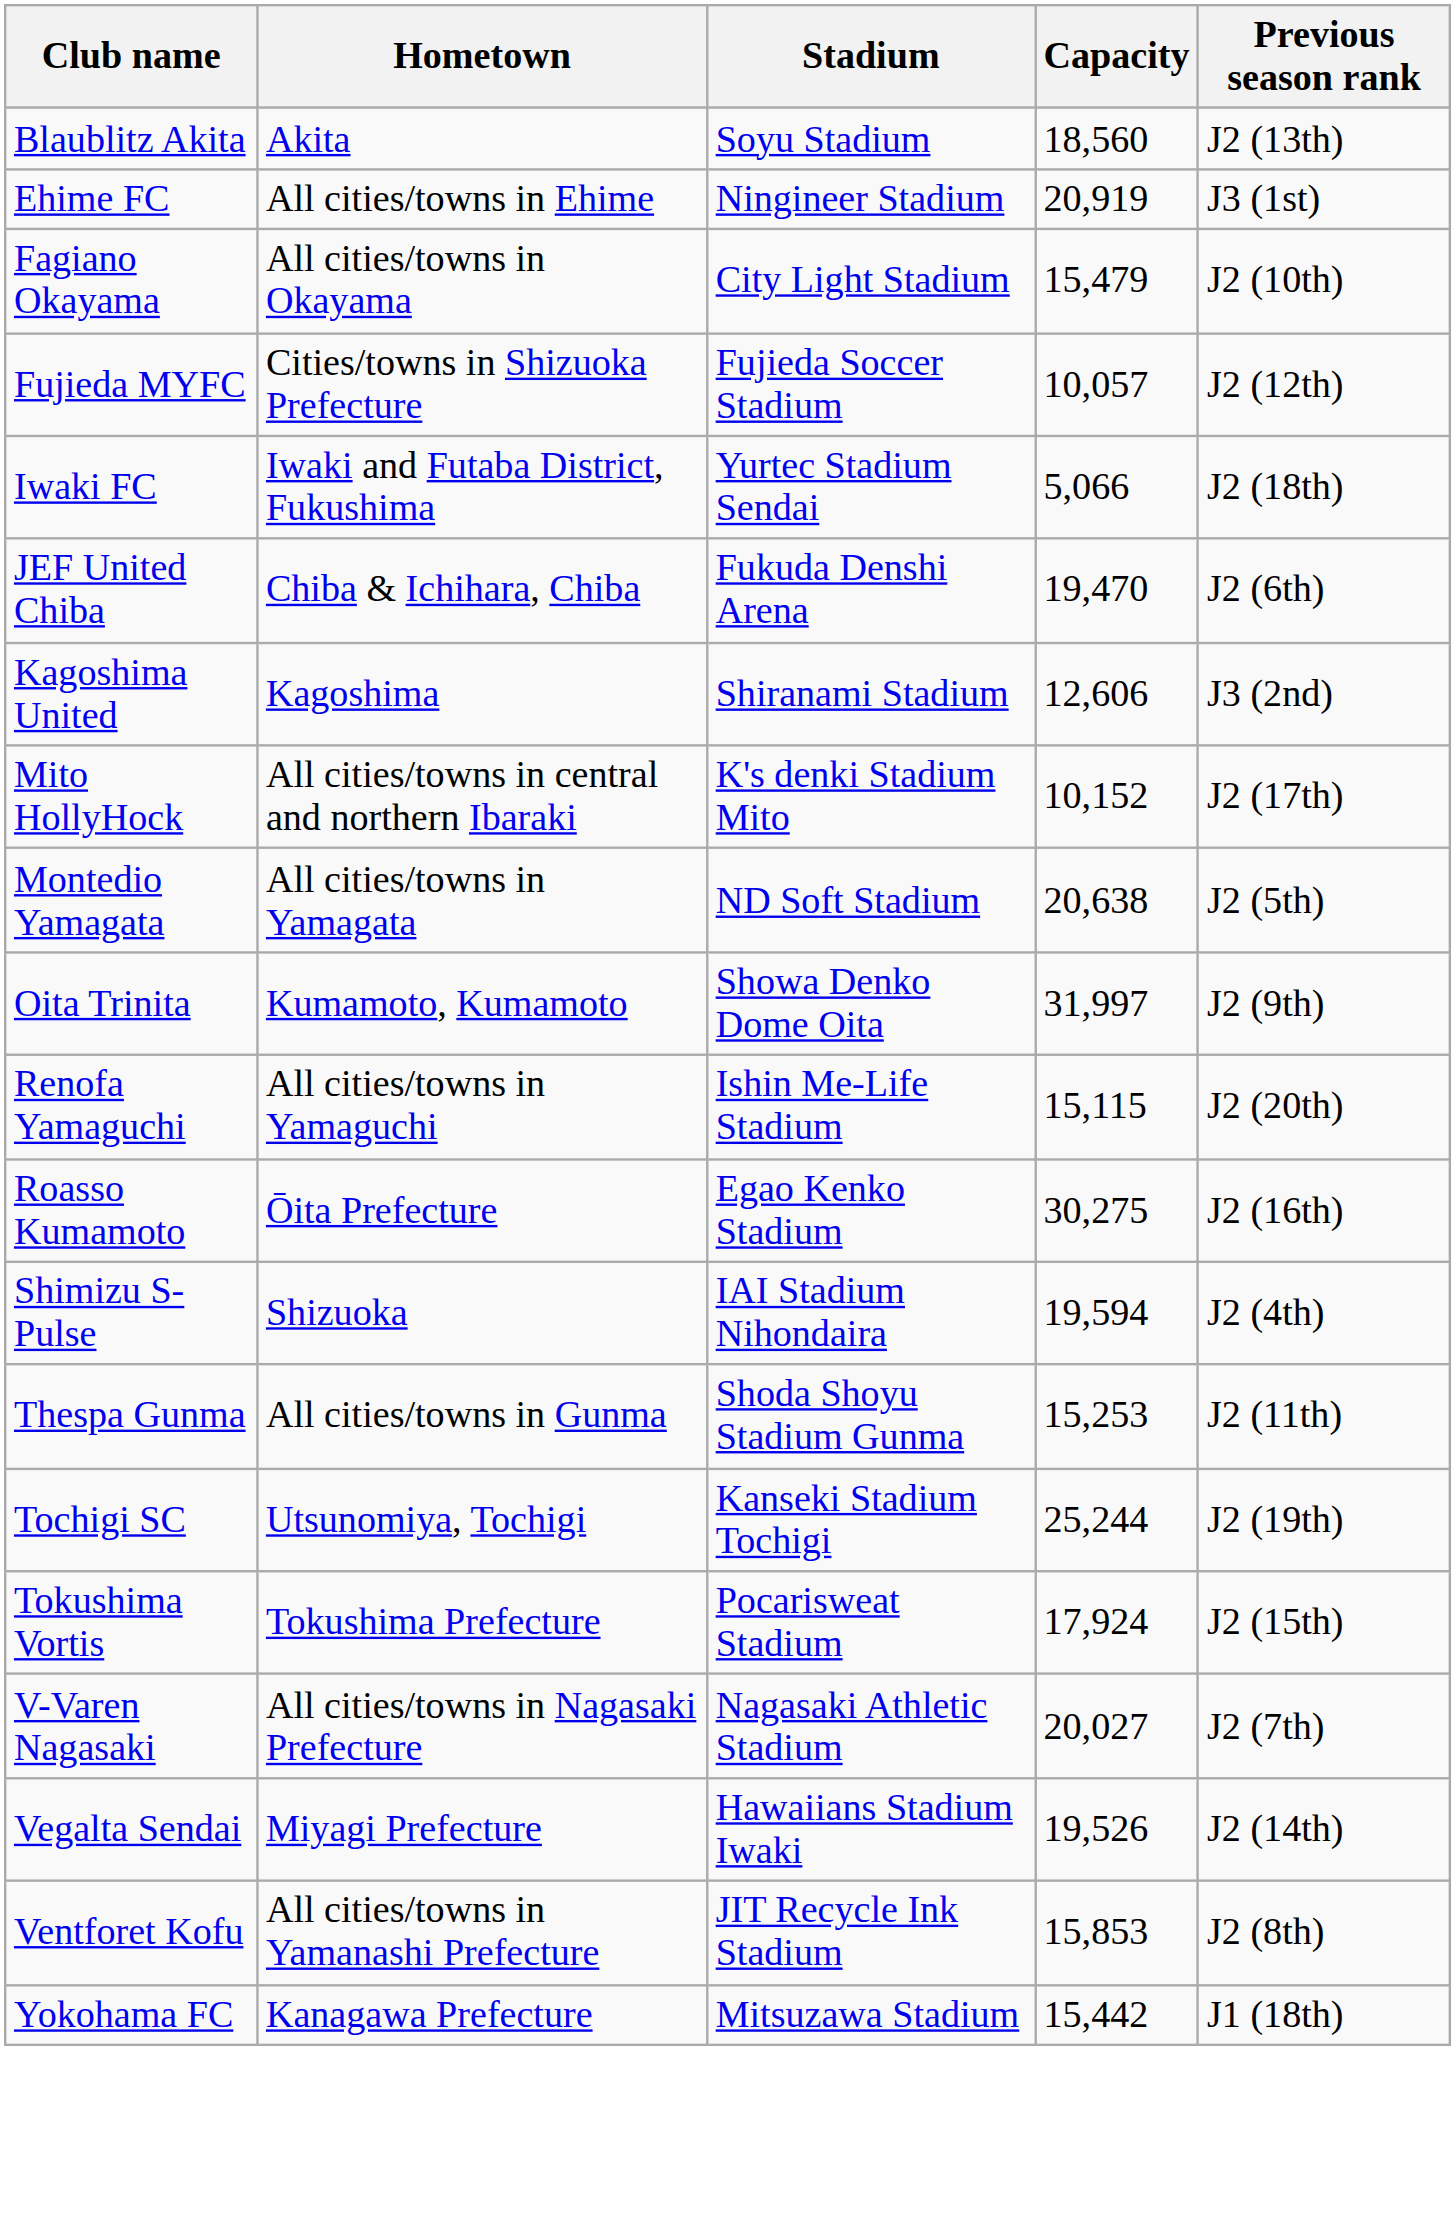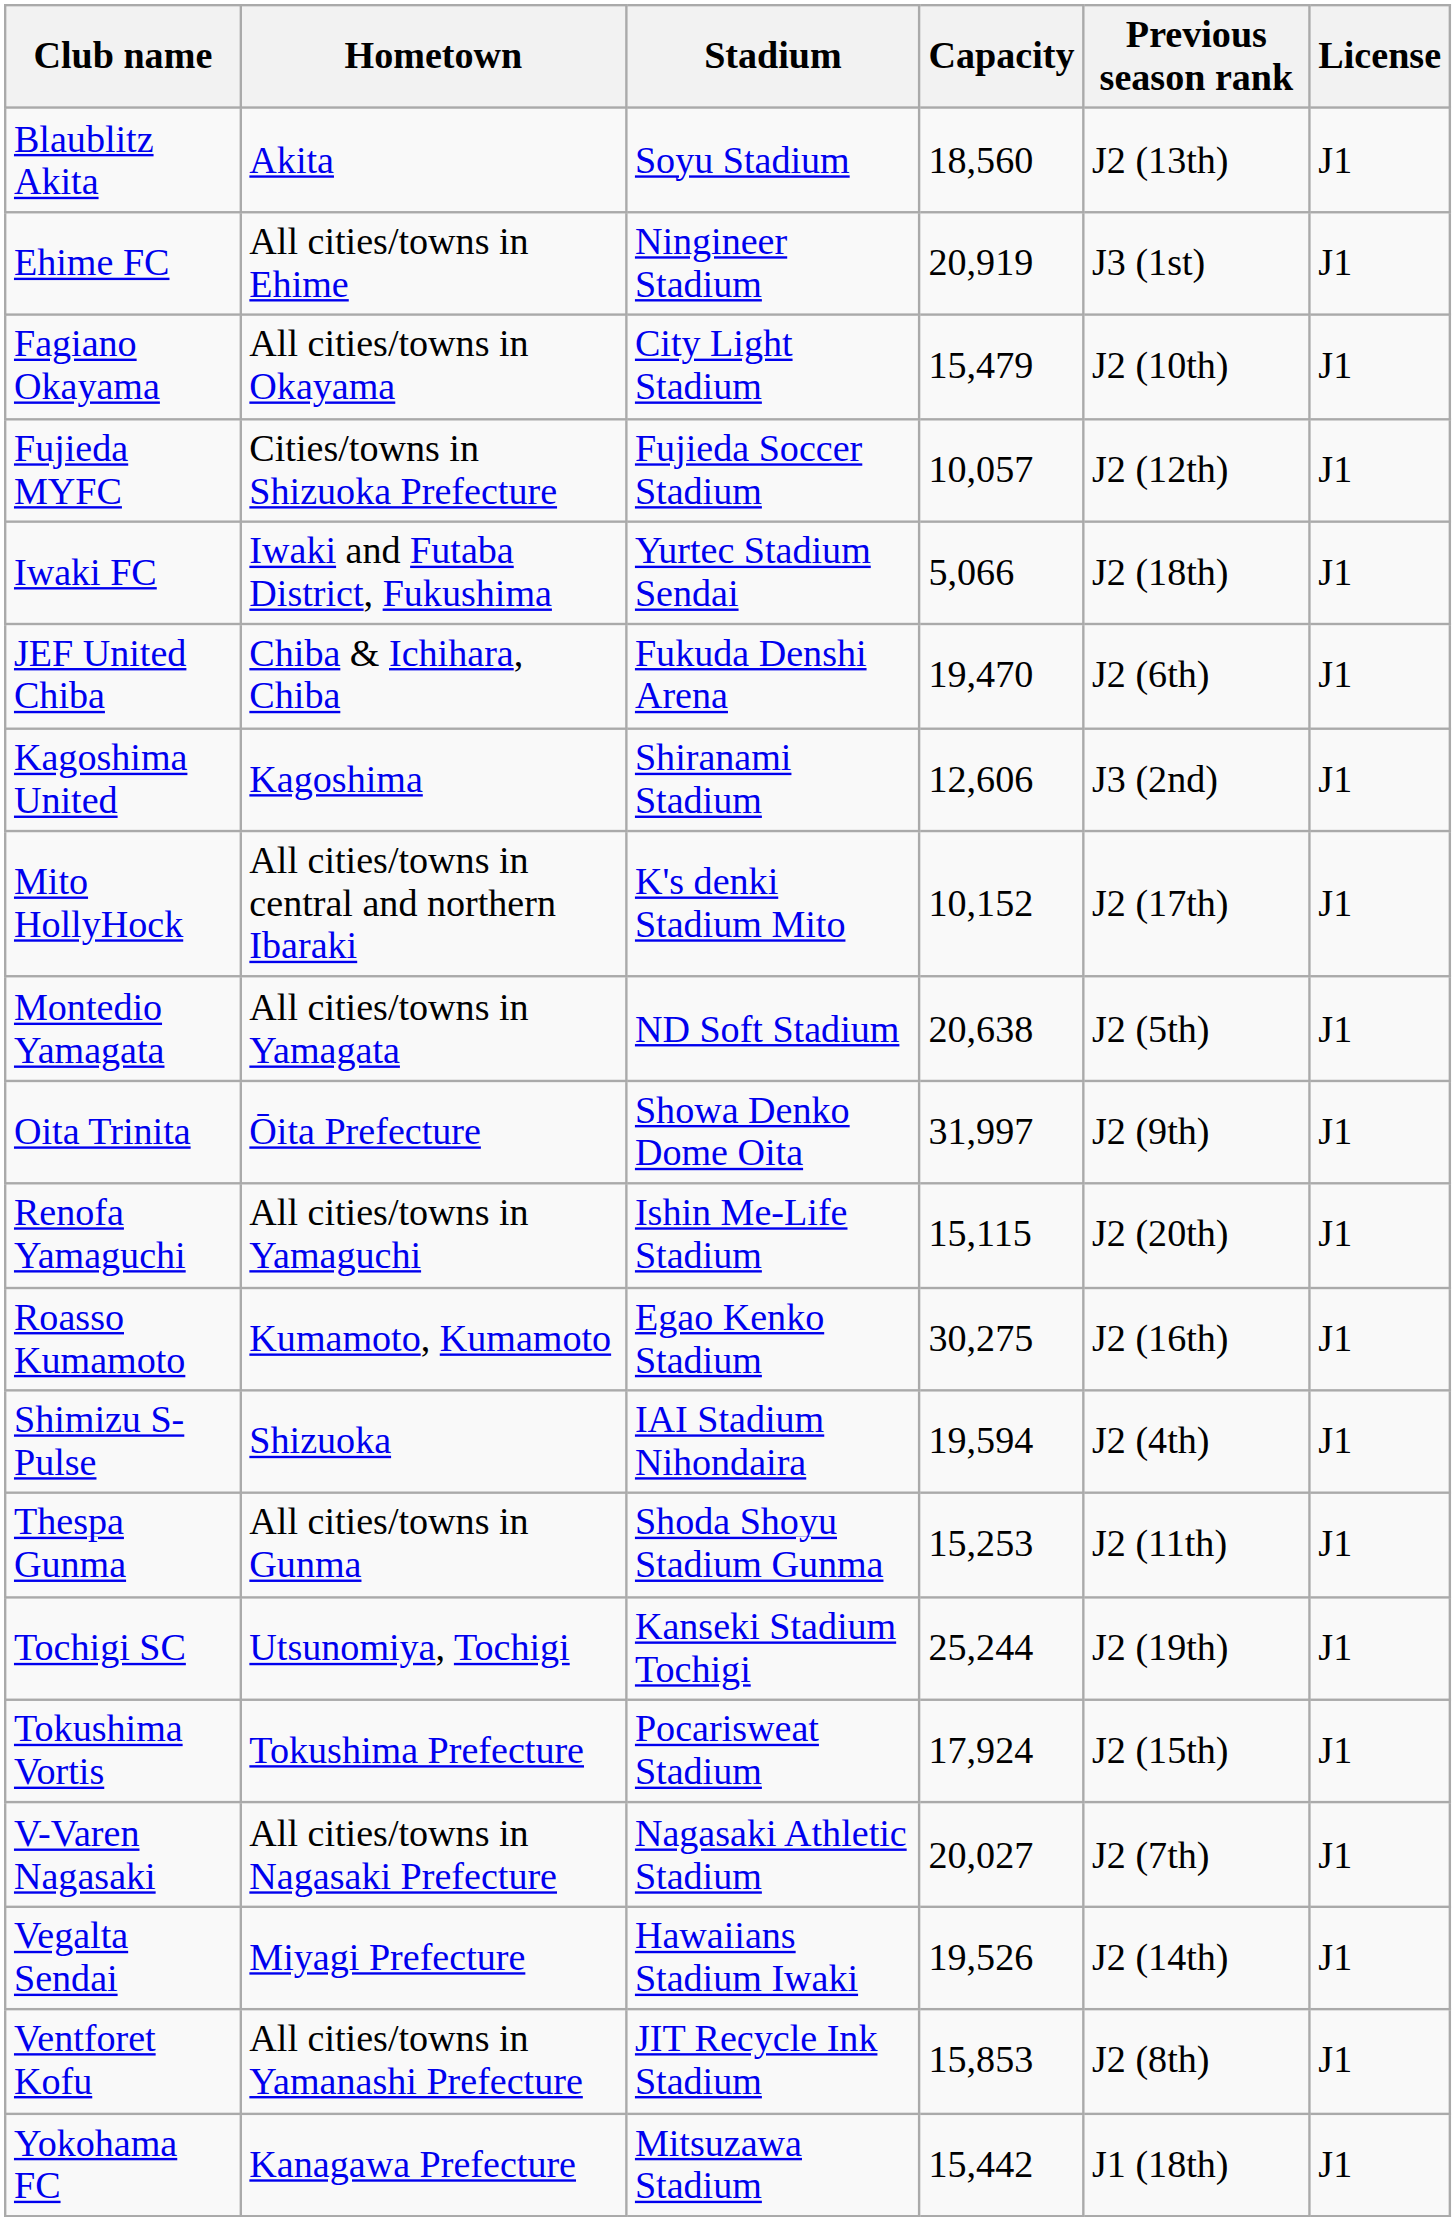 <table class="wikitable sortable">
 <tr>
 <th>Club name</th>
 <th>Hometown</th>
 <th>Stadium</th>
 <th>Capacity</th>
 <th>Previous season rank</th>
+<th>License</th>
 </tr>
 <tr>
 <td><a href='#'>Blaublitz Akita</a></td>
 <td><a href='#'>Akita</a></td>
 <td><a href='#'>Soyu Stadium</a></td>
 <td>18,560</td>
 <td>J2 (13th)</td>
+<td>J1</td>
 </tr>
 <tr>
 <td><a href='#'>Ehime FC</a></td>
 <td>All cities/towns in <a href='#'>Ehime</a></td>
 <td><a href='#'>Ningineer Stadium</a></td>
 <td>20,919</td>
 <td> J3 (1st)</td>
+<td>J1</td>
 </tr>
 <tr>
 <td><a href='#'>Fagiano Okayama</a></td>
 <td>All cities/towns in <a href='#'>Okayama</a></td>
 <td><a href='#'>City Light Stadium</a></td>
 <td>15,479</td>
 <td>J2 (10th)</td>
+<td>J1</td>
 </tr>
 <tr>
 <td><a href='#'>Fujieda MYFC</a></td>
 <td>Cities/towns in <a href='#'>Shizuoka Prefecture</a></td>
 <td><a href='#'>Fujieda Soccer Stadium</a></td>
 <td>10,057</td>
 <td>J2 (12th)</td>
+<td>J1</td>
 </tr>
 <tr>
 <td><a href='#'>Iwaki FC</a></td>
 <td><a href='#'>Iwaki</a> and <a href='#'>Futaba District</a>, <a href='#'>Fukushima</a></td>
 <td><a href='#'>Yurtec Stadium Sendai</a></td>
 <td>5,066</td>
 <td>J2 (18th)</td>
+<td>J1</td>
 </tr>
 <tr>
 <td><a href='#'>JEF United Chiba</a></td>
 <td><a href='#'>Chiba</a> & <a href='#'>Ichihara</a>, <a href='#'>Chiba</a></td>
 <td><a href='#'>Fukuda Denshi Arena</a></td>
 <td>19,470</td>
 <td>J2 (6th)</td>
+<td>J1</td>
 </tr>
 <tr>
 <td><a href='#'>Kagoshima United</a></td>
 <td><a href='#'>Kagoshima</a></td>
 <td><a href='#'>Shiranami Stadium</a></td>
 <td>12,606</td>
 <td> J3 (2nd)</td>
+<td>J1</td>
 </tr>
 <tr>
 <td><a href='#'>Mito HollyHock</a></td>
 <td>All cities/towns in central and northern <a href='#'>Ibaraki</a></td>
 <td><a href='#'>K's denki Stadium Mito</a></td>
 <td>10,152</td>
 <td>J2 (17th)</td>
+<td>J1</td>
 </tr>
 <tr>
 <td><a href='#'>Montedio Yamagata</a></td>
 <td>All cities/towns in <a href='#'>Yamagata</a></td>
 <td><a href='#'>ND Soft Stadium</a></td>
 <td>20,638</td>
 <td>J2 (5th)</td>
+<td>J1</td>
 </tr>
 <tr>
 <td><a href='#'>Oita Trinita</a></td>
-<td><a href='#'>Kumamoto</a>, <a href='#'>Kumamoto</a></td>
+<td><a href='#'>Ōita Prefecture</a></td>
 <td><a href='#'>Showa Denko Dome Oita</a></td>
 <td>31,997</td>
 <td>J2 (9th)</td>
+<td>J1</td>
 </tr>
 <tr>
 <td><a href='#'>Renofa Yamaguchi</a></td>
 <td>All cities/towns in <a href='#'>Yamaguchi</a></td>
 <td><a href='#'>Ishin Me-Life Stadium</a></td>
 <td>15,115</td>
 <td>J2 (20th)</td>
+<td>J1</td>
 </tr>
 <tr>
 <td><a href='#'>Roasso Kumamoto</a></td>
-<td><a href='#'>Ōita Prefecture</a></td>
+<td><a href='#'>Kumamoto</a>, <a href='#'>Kumamoto</a></td>
 <td><a href='#'>Egao Kenko Stadium</a></td>
 <td>30,275</td>
 <td>J2 (16th)</td>
+<td>J1</td>
 </tr>
 <tr>
 <td><a href='#'>Shimizu S-Pulse</a></td>
 <td><a href='#'>Shizuoka</a></td>
 <td><a href='#'>IAI Stadium Nihondaira</a></td>
 <td>19,594</td>
 <td>J2 (4th)</td>
+<td>J1</td>
 </tr>
 <tr>
 <td><a href='#'>Thespa Gunma</a></td>
 <td>All cities/towns in <a href='#'>Gunma</a></td>
 <td><a href='#'>Shoda Shoyu Stadium Gunma</a></td>
 <td>15,253</td>
 <td>J2 (11th)</td>
+<td>J1</td>
 </tr>
 <tr>
 <td><a href='#'>Tochigi SC</a></td>
 <td><a href='#'>Utsunomiya</a>, <a href='#'>Tochigi</a></td>
 <td><a href='#'>Kanseki Stadium Tochigi</a></td>
 <td>25,244</td>
 <td>J2 (19th)</td>
+<td>J1</td>
 </tr>
 <tr>
 <td><a href='#'>Tokushima Vortis</a></td>
 <td><a href='#'>Tokushima Prefecture</a></td>
 <td><a href='#'>Pocarisweat Stadium</a></td>
 <td>17,924</td>
 <td>J2 (15th)</td>
+<td>J1</td>
 </tr>
 <tr>
 <td><a href='#'>V-Varen Nagasaki</a></td>
 <td>All cities/towns in <a href='#'>Nagasaki Prefecture</a></td>
 <td><a href='#'>Nagasaki Athletic Stadium</a></td>
 <td>20,027</td>
 <td>J2 (7th)</td>
+<td>J1</td>
 </tr>
 <tr>
 <td><a href='#'>Vegalta Sendai</a></td>
 <td><a href='#'>Miyagi Prefecture</a></td>
 <td><a href='#'>Hawaiians Stadium Iwaki</a></td>
 <td>19,526</td>
 <td>J2 (14th)</td>
+<td>J1</td>
 </tr>
 <tr>
 <td><a href='#'>Ventforet Kofu</a></td>
 <td>All cities/towns in <a href='#'>Yamanashi Prefecture</a></td>
 <td><a href='#'>JIT Recycle Ink Stadium</a></td>
 <td>15,853</td>
 <td>J2 (8th)</td>
+<td>J1</td>
 </tr>
 <tr>
 <td><a href='#'>Yokohama FC</a></td>
 <td><a href='#'>Kanagawa Prefecture</a></td>
 <td><a href='#'>Mitsuzawa Stadium</a></td>
 <td>15,442</td>
 <td> J1 (18th)</td>
+<td>J1</td>
 </tr>
 </table>
